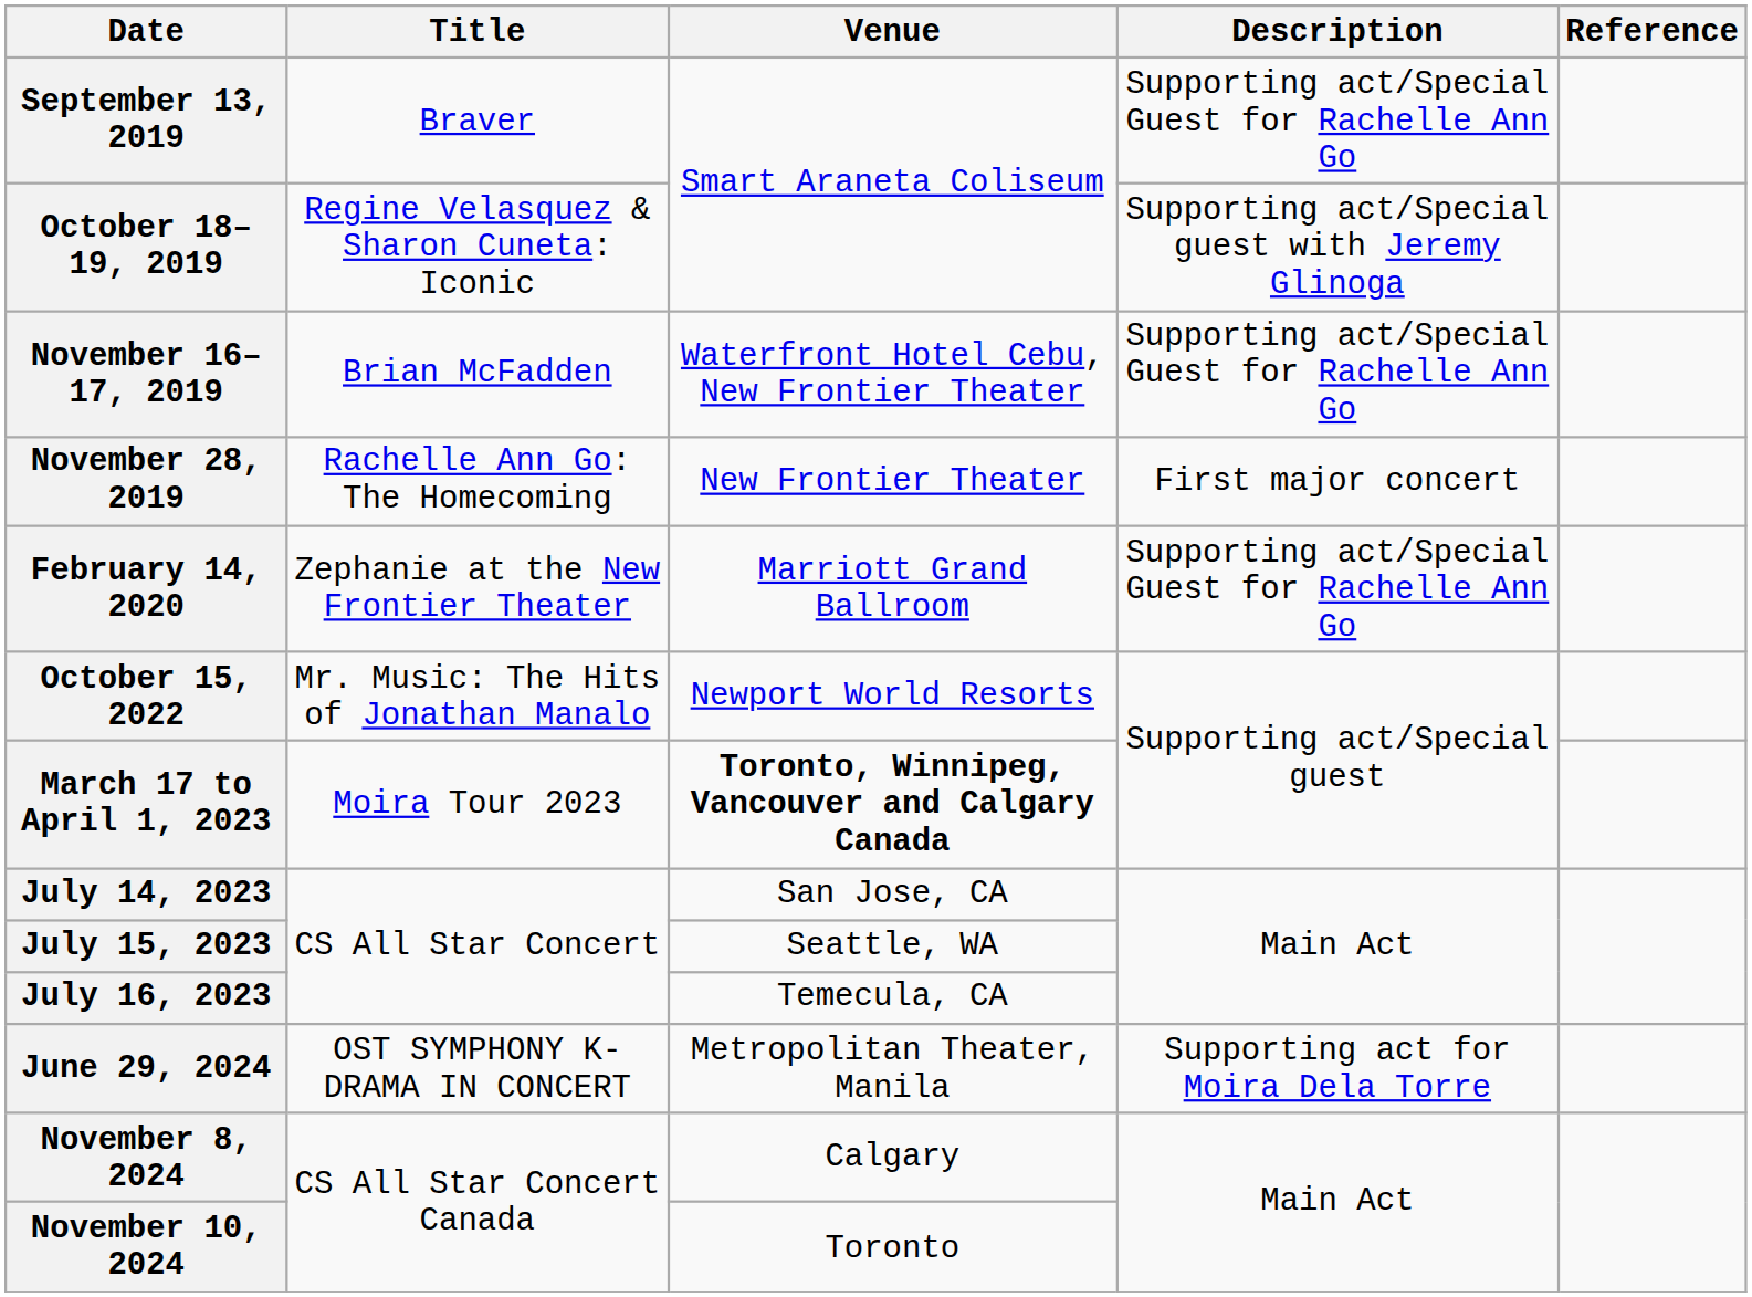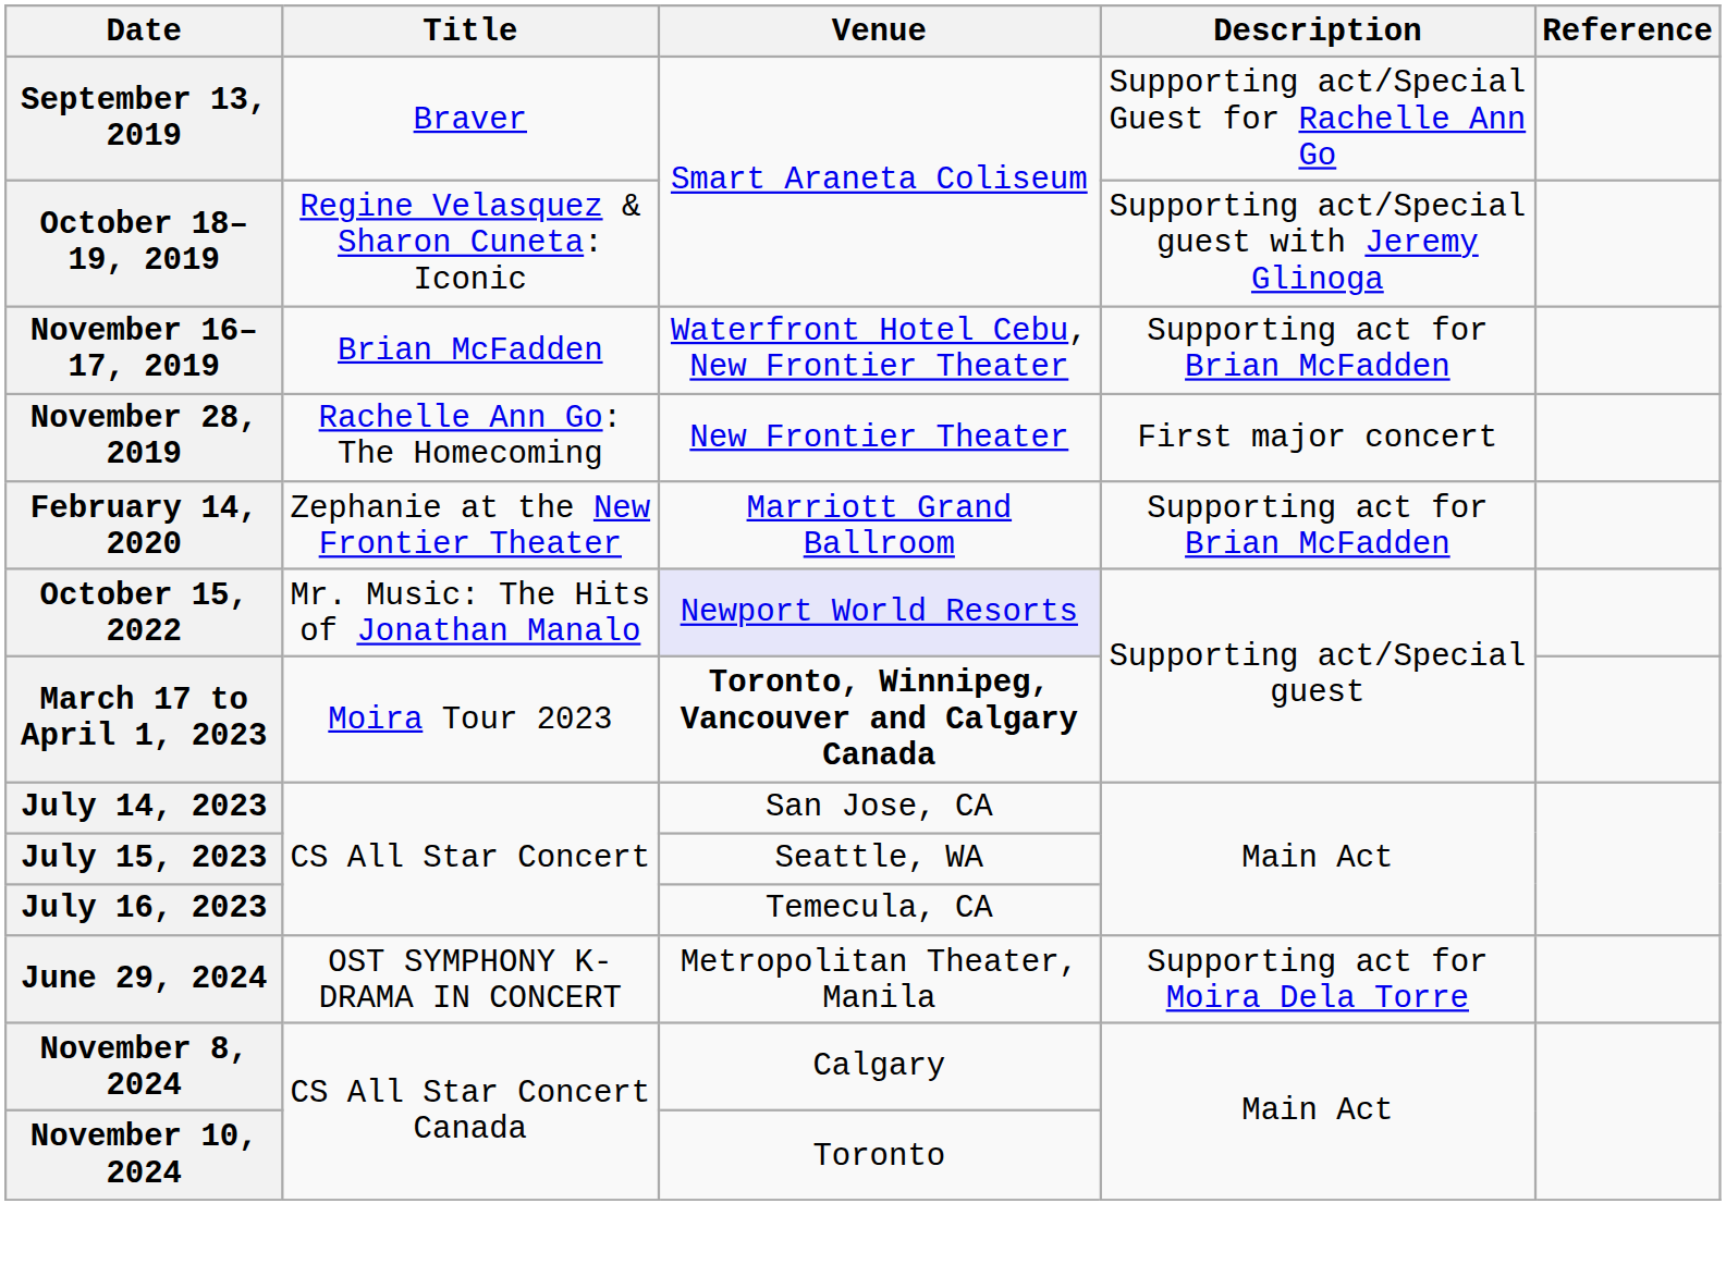 <table class="wikitable plainrowheaders" style="text-align:center; width:80%">
 <tr>
 <th scope="col">Date</th>
 <th scope="col">Title</th>
 <th scope="col">Venue</th>
 <th scope="col">Description</th>
 <th scope="col">Reference</th>
 </tr>
 <tr>
 <th scope="row">September 13, 2019</th>
 <td><a href='#'>Braver</a></td>
 <td rowspan="2"><a href='#'>Smart Araneta Coliseum</a></td>
 <td>Supporting act/Special Guest for <a href='#'>Rachelle Ann Go</a></td>
 <td></td>
 </tr>
 <tr>
 <th scope="row">October 18–19, 2019</th>
 <td><a href='#'>Regine Velasquez</a> & <a href='#'>Sharon Cuneta</a>: Iconic</td>
 <td>Supporting act/Special guest with <a href='#'>Jeremy Glinoga</a></td>
 <td></td>
 </tr>
 <tr>
 <th scope="row">November 16–17, 2019</th>
 <td><a href='#'>Brian McFadden</a></td>
 <td><a href='#'>Waterfront Hotel Cebu</a>, <a href='#'>New Frontier Theater</a></td>
-<td>Supporting act/Special Guest for <a href='#'>Rachelle Ann Go</a></td>
+<td>Supporting act for <a href='#'>Brian McFadden</a></td>
 <td></td>
 </tr>
 <tr>
 <th scope="row">November 28, 2019</th>
 <td><a href='#'>Rachelle Ann Go</a>: The Homecoming</td>
 <td><a href='#'>New Frontier Theater</a></td>
 <td>First major concert</td>
 <td></td>
 </tr>
 <tr>
 <th scope="row">February 14, 2020</th>
 <td>Zephanie at the <a href='#'>New Frontier Theater</a></td>
 <td><a href='#'>Marriott Grand Ballroom</a></td>
-<td>Supporting act/Special Guest for <a href='#'>Rachelle Ann Go</a></td>
+<td>Supporting act for <a href='#'>Brian McFadden</a></td>
 <td></td>
 </tr>
 <tr>
 <th scope="row">October 15, 2022</th>
 <td>Mr. Music: The Hits of <a href='#'>Jonathan Manalo</a></td>
-<td><a href='#'>Newport World Resorts</a></td>
+<td style="background: lavender;"><a href='#'>Newport World Resorts</a></td>
 <td rowspan="2">Supporting act/Special guest</td>
 <td></td>
 </tr>
 <tr>
 <th scope="row">March 17 to April 1, 2023</th>
 <td><a href='#'>Moira</a> Tour 2023</td>
 <td><strong>Toronto, Winnipeg, Vancouver and Calgary Canada</strong></td>
 <td></td>
 </tr>
 <tr>
 <th scope="row">July 14, 2023</th>
 <td rowspan="3">CS All Star Concert</td>
 <td>San Jose, CA</td>
 <td rowspan="3">Main Act</td>
 <td rowspan="3"></td>
 </tr>
 <tr>
 <th scope="row">July 15, 2023</th>
 <td>Seattle, WA</td>
 </tr>
 <tr>
 <th scope="row">July 16, 2023</th>
 <td>Temecula, CA</td>
 </tr>
 <tr>
 <th scope="row">June 29, 2024</th>
 <td>OST SYMPHONY K-DRAMA IN CONCERT</td>
 <td>Metropolitan Theater, Manila</td>
 <td>Supporting act for <a href='#'>Moira Dela Torre</a></td>
 <td></td>
 </tr>
 <tr>
 <th scope="row">November 8, 2024</th>
 <td rowspan="2">CS All Star Concert Canada</td>
 <td>Calgary</td>
 <td rowspan="2">Main Act</td>
 <td rowspan="2"></td>
 </tr>
 <tr>
 <th scope="row">November 10, 2024</th>
 <td>Toronto</td>
 </tr>
 </table>
